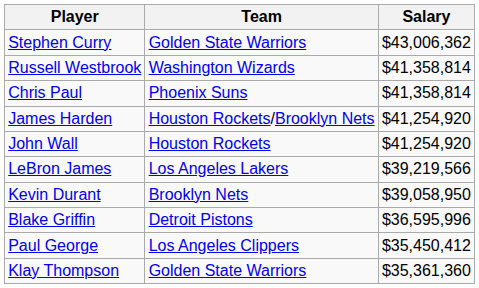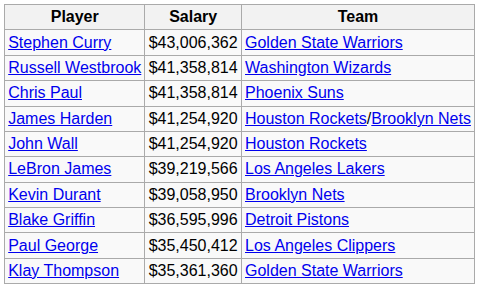 <table class="wikitable">
 <tr>
 <th>Player</th>
+<th>Salary</th>
 <th>Team</th>
-<th>Salary</th>
 </tr>
 <tr>
 <td><a href='#'>Stephen Curry</a></td>
+<td>$43,006,362</td>
 <td><a href='#'>Golden State Warriors</a></td>
-<td>$43,006,362</td>
 </tr>
 <tr>
 <td><a href='#'>Russell Westbrook</a></td>
+<td>$41,358,814</td>
 <td><a href='#'>Washington Wizards</a></td>
-<td>$41,358,814</td>
 </tr>
 <tr>
 <td><a href='#'>Chris Paul</a></td>
+<td>$41,358,814</td>
 <td><a href='#'>Phoenix Suns</a></td>
-<td>$41,358,814</td>
 </tr>
 <tr>
 <td><a href='#'>James Harden</a></td>
+<td>$41,254,920</td>
 <td><a href='#'>Houston Rockets</a>/<a href='#'>Brooklyn Nets</a></td>
-<td>$41,254,920</td>
 </tr>
 <tr>
 <td><a href='#'>John Wall</a></td>
+<td>$41,254,920</td>
 <td><a href='#'>Houston Rockets</a></td>
-<td>$41,254,920</td>
 </tr>
 <tr>
 <td><a href='#'>LeBron James</a></td>
+<td>$39,219,566</td>
 <td><a href='#'>Los Angeles Lakers</a></td>
-<td>$39,219,566</td>
 </tr>
 <tr>
 <td><a href='#'>Kevin Durant</a></td>
+<td>$39,058,950</td>
 <td><a href='#'>Brooklyn Nets</a></td>
-<td>$39,058,950</td>
 </tr>
 <tr>
 <td><a href='#'>Blake Griffin</a></td>
+<td>$36,595,996</td>
 <td><a href='#'>Detroit Pistons</a></td>
-<td>$36,595,996</td>
 </tr>
 <tr>
 <td><a href='#'>Paul George</a></td>
+<td>$35,450,412</td>
 <td><a href='#'>Los Angeles Clippers</a></td>
-<td>$35,450,412</td>
 </tr>
 <tr>
 <td><a href='#'>Klay Thompson</a></td>
+<td>$35,361,360</td>
 <td><a href='#'>Golden State Warriors</a></td>
-<td>$35,361,360</td>
 </tr>
 </table>
